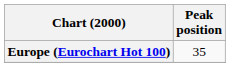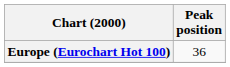 <table class="wikitable sortable plainrowheaders" style="text-align:center">
 <tr>
 <th>Chart (2000)</th>
 <th>Peak<br>position</th>
 </tr>
 <tr>
 <th scope="row">Europe (<a href='#'>Eurochart Hot 100</a>)</th>
-<td>35</td>
+<td>36</td>
 </tr>
 <tr>
 </tr>
 <tr>
 </tr>
 <tr>
 </tr>
 </table>
